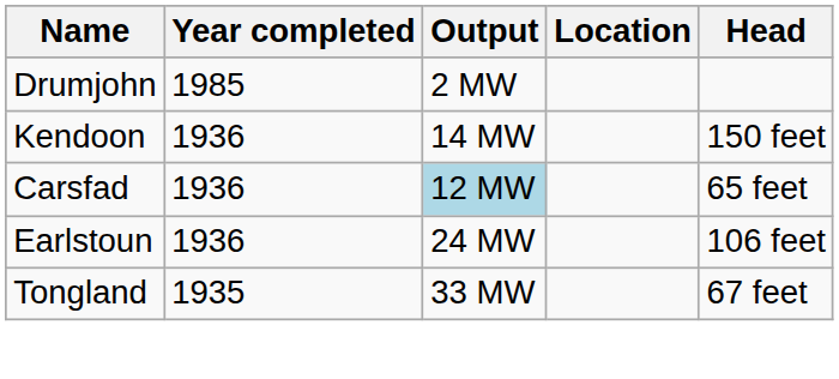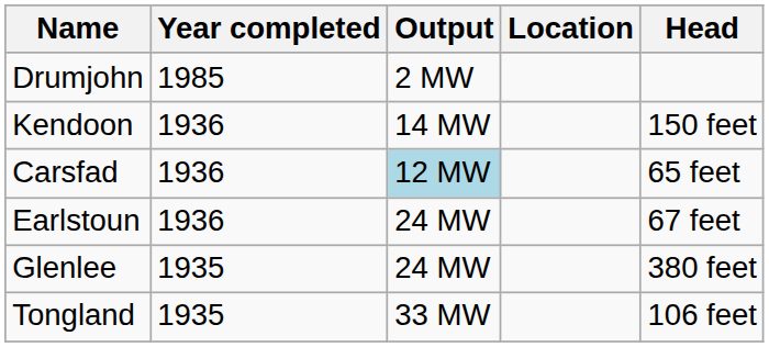 <table class="wikitable" style="text-align:left">
 <tr>
 <th>Name</th>
 <th>Year completed</th>
 <th>Output</th>
 <th>Location</th>
 <th>Head</th>
 </tr>
 <tr>
 <td>Drumjohn</td>
 <td>1985</td>
 <td>2 MW</td>
 <td></td>
 <td></td>
 </tr>
 <tr>
 <td>Kendoon</td>
 <td>1936</td>
 <td>14 MW</td>
 <td></td>
 <td>150 feet</td>
 </tr>
 <tr>
 <td>Carsfad</td>
 <td>1936</td>
 <td style="background: lightblue;">12 MW</td>
 <td></td>
 <td>65 feet</td>
 </tr>
 <tr>
 <td>Earlstoun</td>
 <td>1936</td>
 <td>24 MW</td>
 <td></td>
-<td>106 feet</td>
+<td>67 feet</td>
+</tr>
+<tr>
+<td>Glenlee</td>
+<td>1935</td>
+<td>24 MW</td>
+<td></td>
+<td>380 feet</td>
 </tr>
 <tr>
 <td>Tongland</td>
 <td>1935</td>
 <td>33 MW</td>
 <td></td>
-<td>67 feet</td>
+<td>106 feet</td>
 </tr>
 </table>
